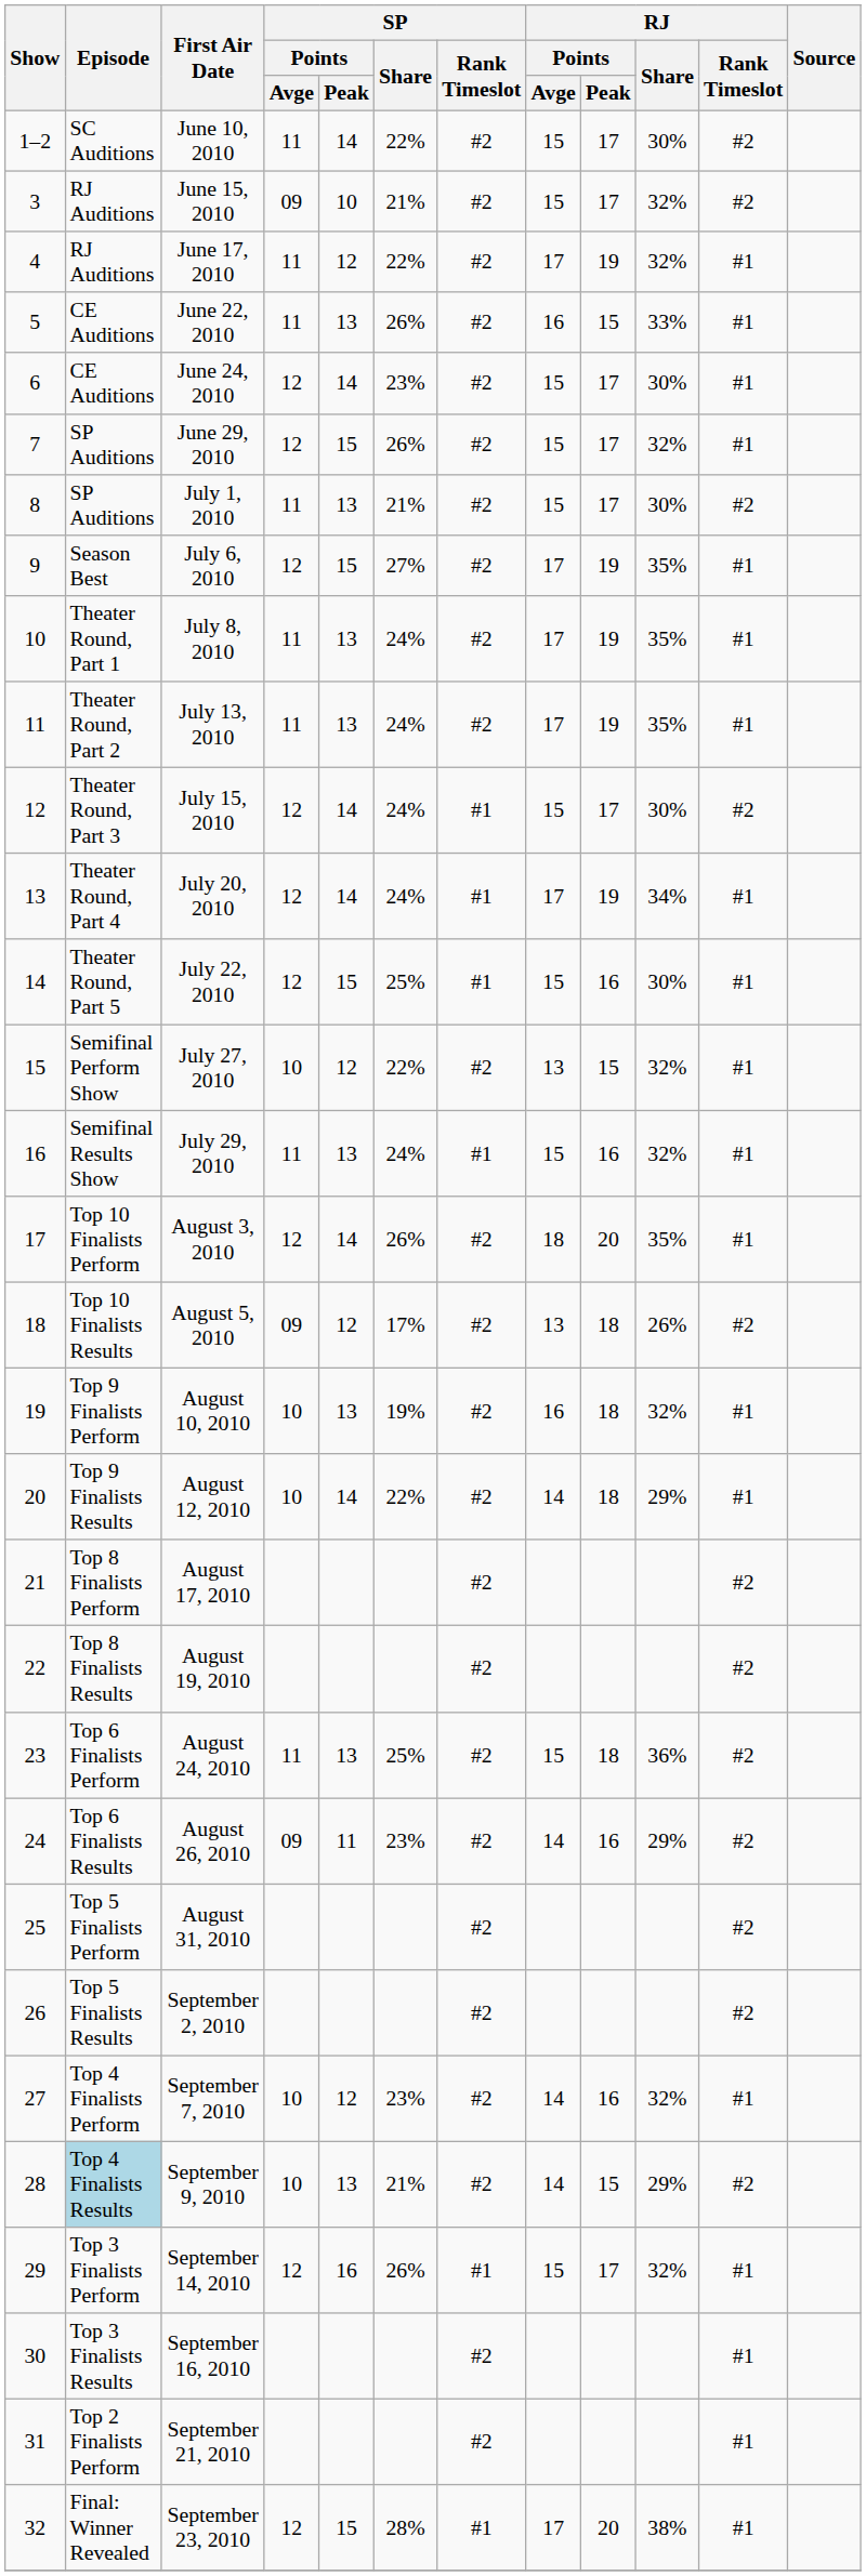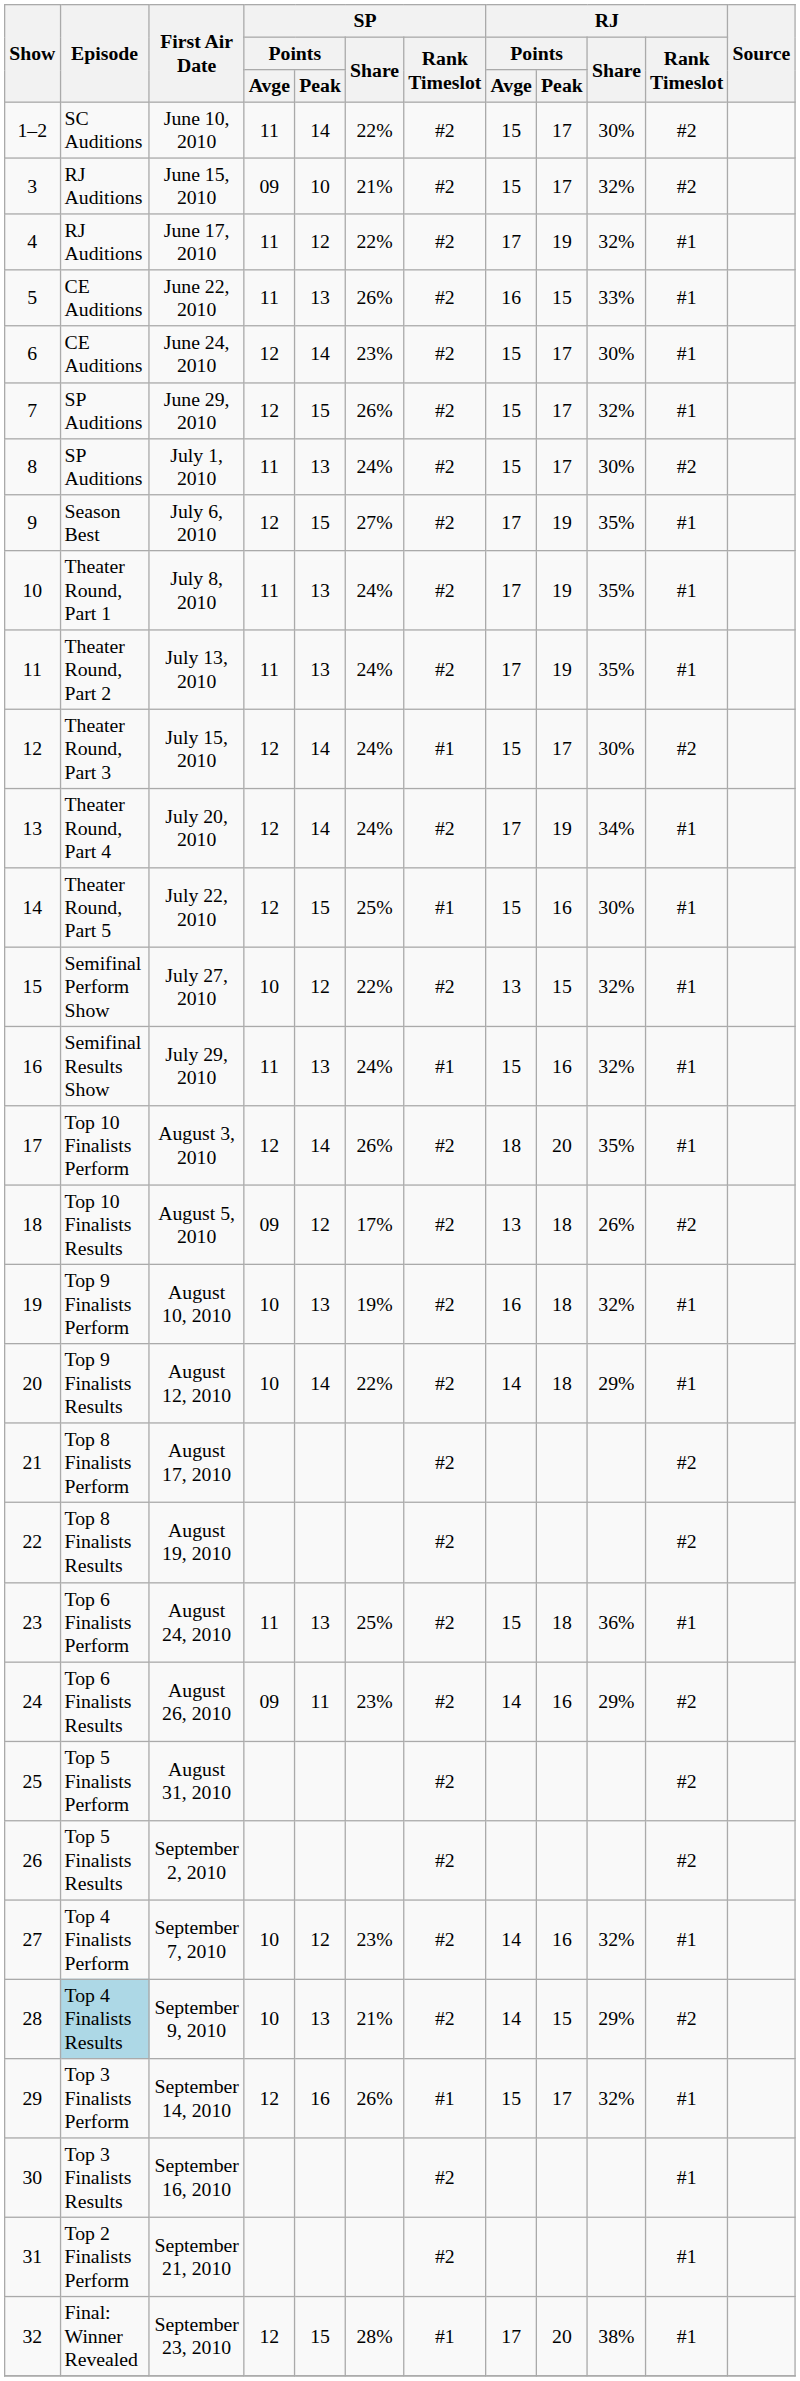 <table class="wikitable" style="text-align:center; font-size:95%">
 <tr>
 <th rowspan=3>Show</th>
 <th rowspan=3>Episode</th>
 <th rowspan=3>First Air Date</th>
 <th colspan=4>SP</th>
 <th colspan=4>RJ</th>
 <th rowspan=3>Source</th>
 </tr>
 <tr>
 <th colspan=2>Points</th>
 <th rowspan=2>Share</th>
 <th rowspan=2>Rank<br>Timeslot</th>
 <th colspan=2>Points</th>
 <th rowspan=2>Share</th>
 <th rowspan=2>Rank<br>Timeslot</th>
 </tr>
 <tr>
 <th>Avge</th>
 <th>Peak</th>
 <th>Avge</th>
 <th>Peak</th>
 </tr>
 <tr>
 <td>1–2</td>
 <td align="left">SC Auditions</td>
 <td>June 10, 2010</td>
 <td>11</td>
 <td>14</td>
 <td>22%</td>
 <td>#2</td>
 <td>15</td>
 <td>17</td>
 <td>30%</td>
 <td>#2</td>
 <td></td>
 </tr>
 <tr>
 <td>3</td>
 <td align="left">RJ Auditions</td>
 <td>June 15, 2010</td>
 <td>09</td>
 <td>10</td>
 <td>21%</td>
 <td>#2</td>
 <td>15</td>
 <td>17</td>
 <td>32%</td>
 <td>#2</td>
 <td></td>
 </tr>
 <tr>
 <td>4</td>
 <td align="left">RJ Auditions</td>
 <td>June 17, 2010</td>
 <td>11</td>
 <td>12</td>
 <td>22%</td>
 <td>#2</td>
 <td>17</td>
 <td>19</td>
 <td>32%</td>
 <td>#1</td>
 <td></td>
 </tr>
 <tr>
 <td>5</td>
 <td align="left">CE Auditions</td>
 <td>June 22, 2010</td>
 <td>11</td>
 <td>13</td>
 <td>26%</td>
 <td>#2</td>
 <td>16</td>
 <td>15</td>
 <td>33%</td>
 <td>#1</td>
 <td></td>
 </tr>
 <tr>
 <td>6</td>
 <td align="left">CE Auditions</td>
 <td>June 24, 2010</td>
 <td>12</td>
 <td>14</td>
 <td>23%</td>
 <td>#2</td>
 <td>15</td>
 <td>17</td>
 <td>30%</td>
 <td>#1</td>
 <td></td>
 </tr>
 <tr>
 <td>7</td>
 <td align="left">SP Auditions</td>
 <td>June 29, 2010</td>
 <td>12</td>
 <td>15</td>
 <td>26%</td>
 <td>#2</td>
 <td>15</td>
 <td>17</td>
 <td>32%</td>
 <td>#1</td>
 <td></td>
 </tr>
 <tr>
 <td>8</td>
 <td align="left">SP Auditions</td>
 <td>July 1, 2010</td>
 <td>11</td>
 <td>13</td>
-<td>21%</td>
+<td>24%</td>
 <td>#2</td>
 <td>15</td>
 <td>17</td>
 <td>30%</td>
 <td>#2</td>
 <td></td>
 </tr>
 <tr>
 <td>9</td>
 <td align="left">Season Best</td>
 <td>July 6, 2010</td>
 <td>12</td>
 <td>15</td>
 <td>27%</td>
 <td>#2</td>
 <td>17</td>
 <td>19</td>
 <td>35%</td>
 <td>#1</td>
 <td></td>
 </tr>
 <tr>
 <td>10</td>
 <td align="left">Theater Round, Part 1</td>
 <td>July 8, 2010</td>
 <td>11</td>
 <td>13</td>
 <td>24%</td>
 <td>#2</td>
 <td>17</td>
 <td>19</td>
 <td>35%</td>
 <td>#1</td>
 <td></td>
 </tr>
 <tr>
 <td>11</td>
 <td align="left">Theater Round, Part 2</td>
 <td>July 13, 2010</td>
 <td>11</td>
 <td>13</td>
 <td>24%</td>
 <td>#2</td>
 <td>17</td>
 <td>19</td>
 <td>35%</td>
 <td>#1</td>
 <td></td>
 </tr>
 <tr>
 <td>12</td>
 <td align="left">Theater Round, Part 3</td>
 <td>July 15, 2010</td>
 <td>12</td>
 <td>14</td>
 <td>24%</td>
 <td>#1</td>
 <td>15</td>
 <td>17</td>
 <td>30%</td>
 <td>#2</td>
 <td></td>
 </tr>
 <tr>
 <td>13</td>
 <td align="left">Theater Round, Part 4</td>
 <td>July 20, 2010</td>
 <td>12</td>
 <td>14</td>
 <td>24%</td>
-<td>#1</td>
+<td>#2</td>
 <td>17</td>
 <td>19</td>
 <td>34%</td>
 <td>#1</td>
 <td></td>
 </tr>
 <tr>
 <td>14</td>
 <td align="left">Theater Round, Part 5</td>
 <td>July 22, 2010</td>
 <td>12</td>
 <td>15</td>
 <td>25%</td>
 <td>#1</td>
 <td>15</td>
 <td>16</td>
 <td>30%</td>
 <td>#1</td>
 <td></td>
 </tr>
 <tr>
 <td>15</td>
 <td align="left">Semifinal Perform Show</td>
 <td>July 27, 2010</td>
 <td>10</td>
 <td>12</td>
 <td>22%</td>
 <td>#2</td>
 <td>13</td>
 <td>15</td>
 <td>32%</td>
 <td>#1</td>
 <td></td>
 </tr>
 <tr>
 <td>16</td>
 <td align="left">Semifinal Results Show</td>
 <td>July 29, 2010</td>
 <td>11</td>
 <td>13</td>
 <td>24%</td>
 <td>#1</td>
 <td>15</td>
 <td>16</td>
 <td>32%</td>
 <td>#1</td>
 <td></td>
 </tr>
 <tr>
 <td>17</td>
 <td align="left">Top 10 Finalists Perform</td>
 <td>August 3, 2010</td>
 <td>12</td>
 <td>14</td>
 <td>26%</td>
 <td>#2</td>
 <td>18</td>
 <td>20</td>
 <td>35%</td>
 <td>#1</td>
 <td></td>
 </tr>
 <tr>
 <td>18</td>
 <td align="left">Top 10 Finalists Results</td>
 <td>August 5, 2010</td>
 <td>09</td>
 <td>12</td>
 <td>17%</td>
 <td>#2</td>
 <td>13</td>
 <td>18</td>
 <td>26%</td>
 <td>#2</td>
 <td></td>
 </tr>
 <tr>
 <td>19</td>
 <td align="left">Top 9 Finalists Perform</td>
 <td>August 10, 2010</td>
 <td>10</td>
 <td>13</td>
 <td>19%</td>
 <td>#2</td>
 <td>16</td>
 <td>18</td>
 <td>32%</td>
 <td>#1</td>
 <td></td>
 </tr>
 <tr>
 <td>20</td>
 <td align="left">Top 9 Finalists Results</td>
 <td>August 12, 2010</td>
 <td>10</td>
 <td>14</td>
 <td>22%</td>
 <td>#2</td>
 <td>14</td>
 <td>18</td>
 <td>29%</td>
 <td>#1</td>
 <td></td>
 </tr>
 <tr>
 <td>21</td>
 <td align="left">Top 8 Finalists Perform</td>
 <td>August 17, 2010</td>
 <td></td>
 <td></td>
 <td></td>
 <td>#2</td>
 <td></td>
 <td></td>
 <td></td>
 <td>#2</td>
 <td></td>
 </tr>
 <tr>
 <td>22</td>
 <td align="left">Top 8 Finalists Results</td>
 <td>August 19, 2010</td>
 <td></td>
 <td></td>
 <td></td>
 <td>#2</td>
 <td></td>
 <td></td>
 <td></td>
 <td>#2</td>
 <td></td>
 </tr>
 <tr>
 <td>23</td>
 <td align="left">Top 6 Finalists Perform</td>
 <td>August 24, 2010</td>
 <td>11</td>
 <td>13</td>
 <td>25%</td>
 <td>#2</td>
 <td>15</td>
 <td>18</td>
 <td>36%</td>
-<td>#2</td>
+<td>#1</td>
 <td></td>
 </tr>
 <tr>
 <td>24</td>
 <td align="left">Top 6 Finalists Results</td>
 <td>August 26, 2010</td>
 <td>09</td>
 <td>11</td>
 <td>23%</td>
 <td>#2</td>
 <td>14</td>
 <td>16</td>
 <td>29%</td>
 <td>#2</td>
 <td></td>
 </tr>
 <tr>
 <td>25</td>
 <td align="left">Top 5 Finalists Perform</td>
 <td>August 31, 2010</td>
 <td></td>
 <td></td>
 <td></td>
 <td>#2</td>
 <td></td>
 <td></td>
 <td></td>
 <td>#2</td>
 <td></td>
 </tr>
 <tr>
 <td>26</td>
 <td align="left">Top 5 Finalists Results</td>
 <td>September 2, 2010</td>
 <td></td>
 <td></td>
 <td></td>
 <td>#2</td>
 <td></td>
 <td></td>
 <td></td>
 <td>#2</td>
 <td></td>
 </tr>
 <tr>
 <td>27</td>
 <td align="left">Top 4 Finalists Perform</td>
 <td>September 7, 2010</td>
 <td>10</td>
 <td>12</td>
 <td>23%</td>
 <td>#2</td>
 <td>14</td>
 <td>16</td>
 <td>32%</td>
 <td>#1</td>
 <td></td>
 </tr>
 <tr>
 <td>28</td>
 <td align="left" style="background: lightblue;">Top 4 Finalists Results</td>
 <td>September 9, 2010</td>
 <td>10</td>
 <td>13</td>
 <td>21%</td>
 <td>#2</td>
 <td>14</td>
 <td>15</td>
 <td>29%</td>
 <td>#2</td>
 <td></td>
 </tr>
 <tr>
 <td>29</td>
 <td align="left">Top 3 Finalists Perform</td>
 <td>September 14, 2010</td>
 <td>12</td>
 <td>16</td>
 <td>26%</td>
 <td>#1</td>
 <td>15</td>
 <td>17</td>
 <td>32%</td>
 <td>#1</td>
 <td></td>
 </tr>
 <tr>
 <td>30</td>
 <td align="left">Top 3 Finalists Results</td>
 <td>September 16, 2010</td>
 <td></td>
 <td></td>
 <td></td>
 <td>#2</td>
 <td></td>
 <td></td>
 <td></td>
 <td>#1</td>
 <td></td>
 </tr>
 <tr>
 <td>31</td>
 <td align="left">Top 2 Finalists Perform</td>
 <td>September 21, 2010</td>
 <td></td>
 <td></td>
 <td></td>
 <td>#2</td>
 <td></td>
 <td></td>
 <td></td>
 <td>#1</td>
 <td></td>
 </tr>
 <tr>
 <td>32</td>
 <td align="left">Final: Winner Revealed</td>
 <td>September 23, 2010</td>
 <td>12</td>
 <td>15</td>
 <td>28%</td>
 <td>#1</td>
 <td>17</td>
 <td>20</td>
 <td>38%</td>
 <td>#1</td>
 <td></td>
 </tr>
 <tr>
 </tr>
 </table>
